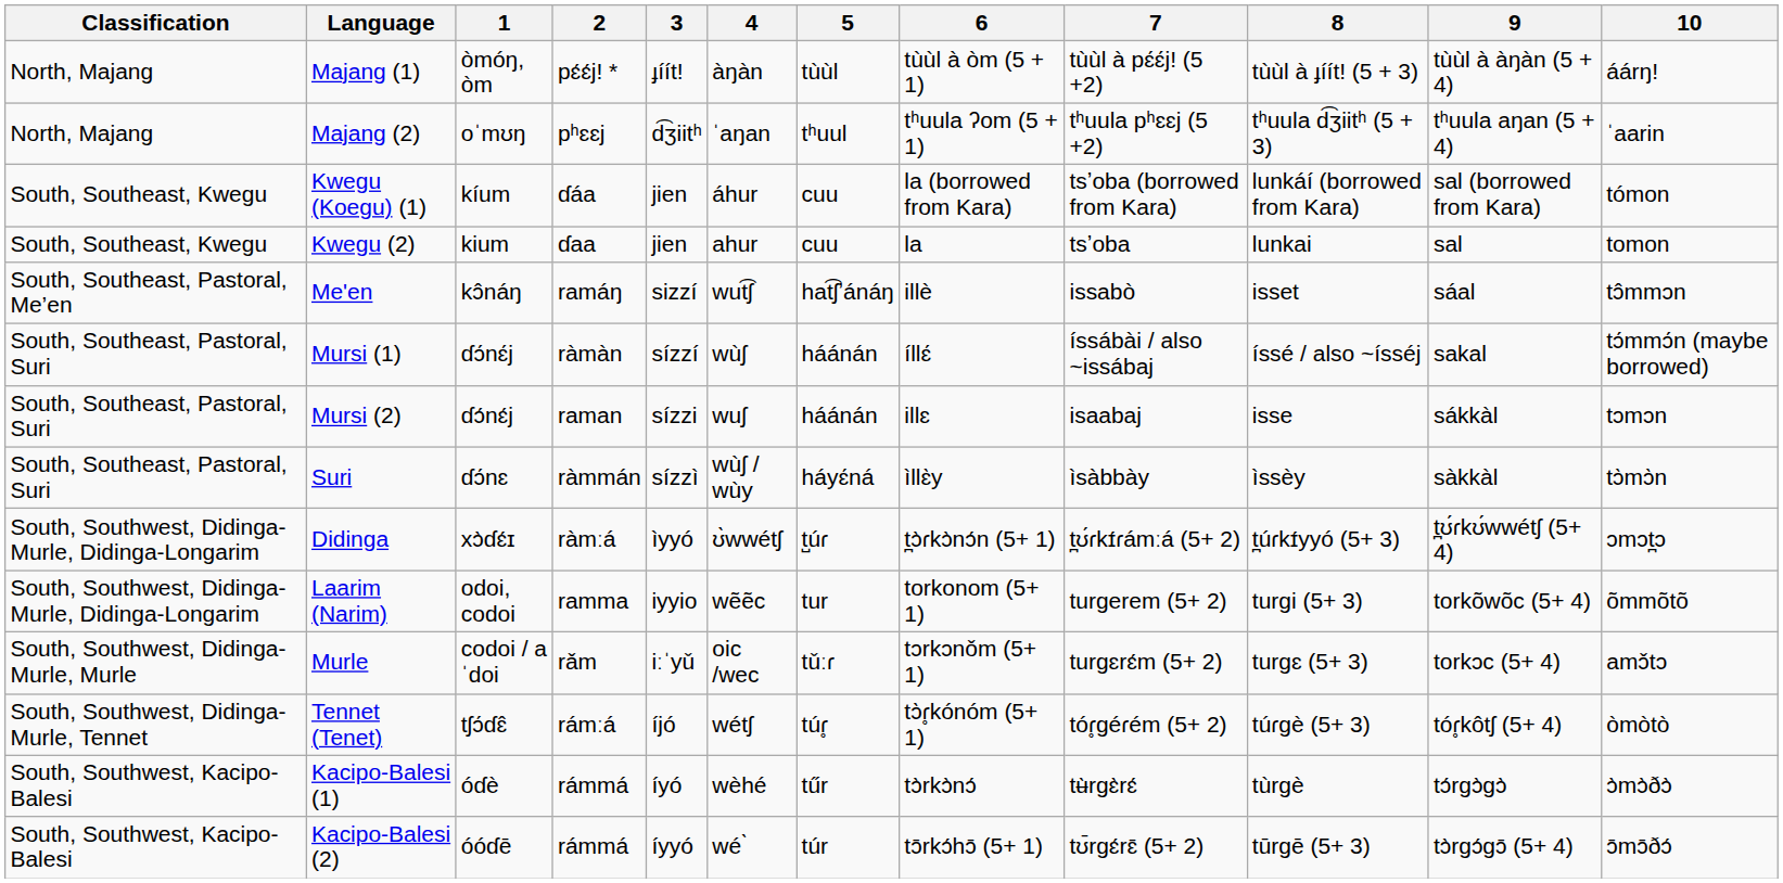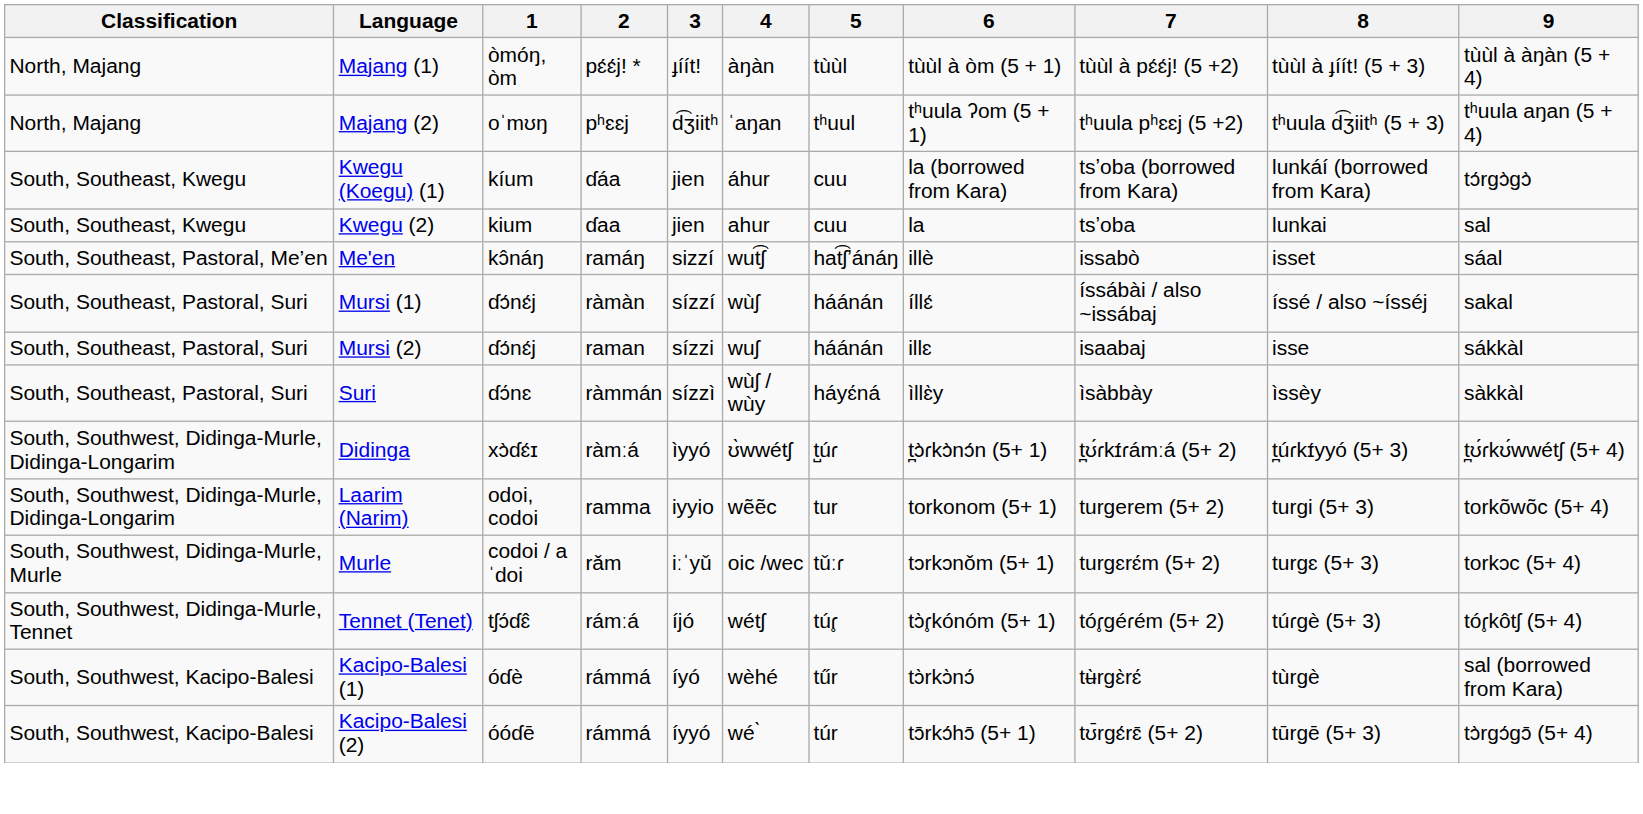 <table class="wikitable sortable">
 <tr>
 <th>Classification</th>
 <th>Language</th>
 <th>1</th>
 <th>2</th>
 <th>3</th>
 <th>4</th>
 <th>5</th>
 <th>6</th>
 <th>7</th>
 <th>8</th>
 <th>9</th>
-<th>10</th>
 </tr>
 <tr>
 <td>North, Majang</td>
 <td><a href='#'>Majang</a> (1)</td>
 <td>òmóŋ, òm</td>
 <td>pɛ́ɛ́jǃ *</td>
 <td>ɟíítǃ</td>
 <td>àŋàn</td>
 <td>tùùl</td>
 <td>tùùl à òm  (5 + 1)</td>
 <td>tùùl à pɛ́ɛ́jǃ  (5 +2)</td>
 <td>tùùl à ɟíítǃ  (5 + 3)</td>
 <td>tùùl à àŋàn  (5 + 4)</td>
-<td>áárŋǃ</td>
 </tr>
 <tr>
 <td>North, Majang</td>
 <td><a href='#'>Majang</a> (2)</td>
 <td>oˈmʊŋ</td>
 <td>pʰɛɛj</td>
 <td>d͡ʒiitʰ</td>
 <td>ˈaŋan</td>
 <td>tʰuul</td>
 <td>tʰuula ʔom  (5 + 1)</td>
 <td>tʰuula pʰɛɛj (5 +2)</td>
 <td>tʰuula d͡ʒiitʰ (5 + 3)</td>
 <td>tʰuula aŋan  (5 + 4)</td>
-<td>ˈaarin</td>
 </tr>
 <tr>
 <td>South, Southeast, Kwegu</td>
 <td><a href='#'>Kwegu (Koegu)</a> (1)</td>
 <td>kíum</td>
 <td>ɗáa</td>
 <td>jien</td>
 <td>áhur</td>
 <td>cuu</td>
 <td>la (borrowed from Kara)</td>
 <td>tsʼoba (borrowed from Kara)</td>
 <td>lunkáí (borrowed from Kara)</td>
-<td>sal (borrowed from Kara)</td>
-<td>tómon</td>
+<td>tɔ́rɡɔ̀ɡɔ̀</td>
 </tr>
 <tr>
 <td>South, Southeast, Kwegu</td>
 <td><a href='#'>Kwegu</a> (2)</td>
 <td>kium</td>
 <td>ɗaa</td>
 <td>jien</td>
 <td>ahur</td>
 <td>cuu</td>
 <td>la</td>
 <td>tsʼoba</td>
 <td>lunkai</td>
 <td>sal</td>
-<td>tomon</td>
 </tr>
 <tr>
 <td>South, Southeast, Pastoral, Me’en</td>
 <td><a href='#'>Me'en</a></td>
 <td>kɔ̂náŋ</td>
 <td>ramáŋ</td>
 <td>sizzí</td>
 <td>wut͡ʃ</td>
 <td>hat͡ʃʼánáŋ</td>
 <td>illè</td>
 <td>issabò</td>
 <td>isset</td>
 <td>sáal</td>
-<td>tɔ̂mmɔn</td>
 </tr>
 <tr>
 <td>South, Southeast, Pastoral, Suri</td>
 <td><a href='#'>Mursi</a> (1)</td>
 <td>ɗɔ́nɛ́j</td>
 <td>ràmàn</td>
 <td>sízzí</td>
 <td>wùʃ</td>
 <td>háánán</td>
 <td>íllɛ́</td>
 <td>íssábài / also ~issábaj</td>
 <td>íssé / also ~ísséj</td>
 <td>sakal</td>
-<td>tɔ́mmɔ́n (maybe borrowed)</td>
 </tr>
 <tr>
 <td>South, Southeast, Pastoral, Suri</td>
 <td><a href='#'>Mursi</a> (2)</td>
 <td>ɗɔ́nɛ́j</td>
 <td>raman</td>
 <td>sízzi</td>
 <td>wuʃ</td>
 <td>háánán</td>
 <td>illɛ</td>
 <td>isaabaj</td>
 <td>isse</td>
 <td>sákkàl</td>
-<td>tɔmɔn</td>
 </tr>
 <tr>
 <td>South, Southeast, Pastoral, Suri</td>
 <td><a href='#'>Suri</a></td>
 <td>ɗɔ́nɛ</td>
 <td>ràmmán</td>
 <td>sízzì</td>
 <td>wùʃ / wùy</td>
 <td>háyɛ́ná</td>
 <td>ìllɛ̀y</td>
 <td>ìsàbbày</td>
 <td>ìssèy</td>
 <td>sàkkàl</td>
-<td>tɔ̀mɔ̀n</td>
 </tr>
 <tr>
 <td>South, Southwest, Didinga-Murle, Didinga-Longarim</td>
 <td><a href='#'>Didinga</a></td>
 <td>xɔ̀ɗɛ́ɪ</td>
 <td>ràmːá</td>
 <td>ìyyó</td>
 <td>ʊ̀wwétʃ</td>
 <td>t̺úɾ</td>
 <td>t̪ɔ̀ɾkɔ̀nɔ́n      (5+ 1)</td>
 <td>t̪ʊ́ɾkɪ́ɾámːá   (5+ 2)</td>
 <td>t̪úɾkɪ́yyó      (5+ 3)</td>
 <td>t̪ʊ́ɾkʊ́wwétʃ (5+ 4)</td>
-<td>ɔmɔt̪ɔ</td>
 </tr>
 <tr>
 <td>South, Southwest, Didinga-Murle, Didinga-Longarim</td>
 <td><a href='#'>Laarim (Narim)</a></td>
 <td>odoi, codoi</td>
 <td>ramma</td>
 <td>iyyio</td>
 <td>wẽẽc</td>
 <td>tur</td>
 <td>torkonom (5+ 1)</td>
 <td>turɡerem  (5+ 2)</td>
 <td>turɡi      (5+ 3)</td>
 <td>torkõwõc (5+ 4)</td>
-<td>õmmõtõ</td>
 </tr>
 <tr>
 <td>South, Southwest, Didinga-Murle, Murle</td>
 <td><a href='#'>Murle</a></td>
 <td>codoi / aˈdoi</td>
 <td>rǎm</td>
 <td>iːˈyǔ</td>
 <td>oic /wec</td>
 <td>tǔːɾ</td>
 <td>tɔrkɔnǒm (5+ 1)</td>
 <td>turɡɛrɛ́m  (5+ 2)</td>
 <td>turɡɛ    (5+ 3)</td>
 <td>torkɔc  (5+ 4)</td>
-<td>amɔ̌tɔ</td>
 </tr>
 <tr>
 <td>South, Southwest, Didinga-Murle, Tennet</td>
 <td><a href='#'>Tennet (Tenet)</a></td>
 <td>tʃɔ́ɗɛ̂</td>
 <td>rámːá</td>
 <td>íjó</td>
 <td>wétʃ</td>
 <td>túɾ̥</td>
 <td>tɔ̀ɾ̥kónóm (5+ 1)</td>
 <td>tóɾ̥ɡéɾém  (5+ 2)</td>
 <td>túɾɡè  (5+ 3)</td>
 <td>tóɾ̥kôtʃ   (5+ 4)</td>
-<td>òmòtò</td>
 </tr>
 <tr>
 <td>South, Southwest, Kacipo-Balesi</td>
 <td><a href='#'>Kacipo-Balesi</a> (1)</td>
 <td>óɗè</td>
 <td>rámmá</td>
 <td>íyó</td>
 <td>wèhé</td>
 <td>tűr</td>
 <td>tɔ̀rkɔ̀nɔ́</td>
 <td>tʉ̀rɡɛ̀rɛ́</td>
 <td>tùrɡè</td>
-<td>tɔ́rɡɔ̀ɡɔ̀</td>
-<td>ɔ̀mɔ̀ðɔ̀</td>
+<td>sal (borrowed from Kara)</td>
 </tr>
 <tr>
 <td>South, Southwest, Kacipo-Balesi</td>
 <td><a href='#'>Kacipo-Balesi</a> (2)</td>
 <td>óóɗē</td>
 <td>rámmá</td>
 <td>íyyó</td>
 <td>wé  ̀</td>
 <td>túr</td>
 <td>tɔ̄rkɔ́hɔ̄  (5+ 1)</td>
 <td>tʊ̄rɡɛ́rɛ̄ (5+ 2)</td>
 <td>tūrɡē  (5+ 3)</td>
 <td>tɔ̀rɡɔ́ɡɔ̄  (5+ 4)</td>
-<td>ɔ̄mɔ̄ðɔ́</td>
 </tr>
 </table>
